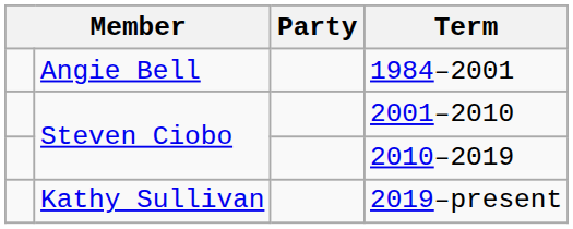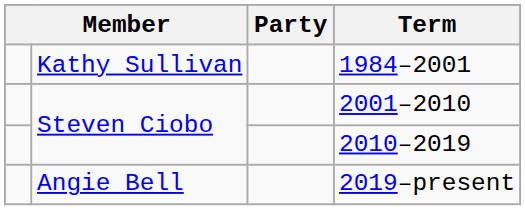 <table class="wikitable">
 <tr>
 <th colspan="2">Member</th>
 <th>Party</th>
 <th>Term</th>
 </tr>
 <tr>
 <td> </td>
-<td><a href='#'>Angie Bell</a></td>
+<td><a href='#'>Kathy Sullivan</a></td>
 <td></td>
 <td><a href='#'>1984</a>–2001</td>
 </tr>
 <tr>
 <td> </td>
 <td rowspan="2"><a href='#'>Steven Ciobo</a></td>
 <td></td>
 <td><a href='#'>2001</a>–2010</td>
 </tr>
 <tr>
 <td> </td>
 <td></td>
 <td><a href='#'>2010</a>–2019</td>
 </tr>
 <tr>
 <td> </td>
-<td><a href='#'>Kathy Sullivan</a></td>
+<td><a href='#'>Angie Bell</a></td>
 <td></td>
 <td><a href='#'>2019</a>–present</td>
 </tr>
 </table>
